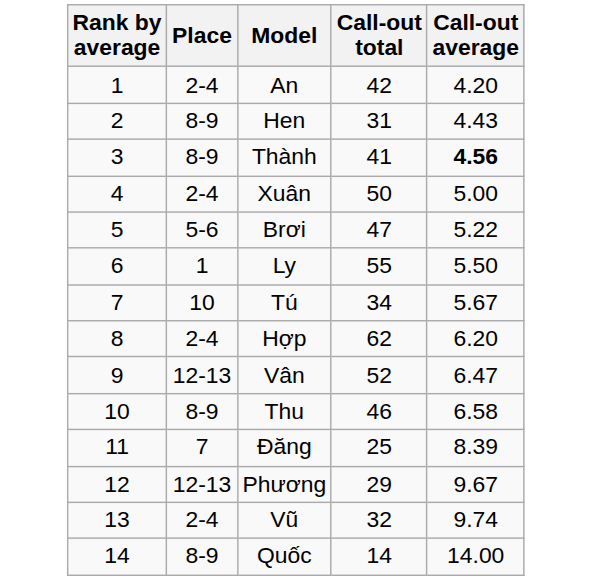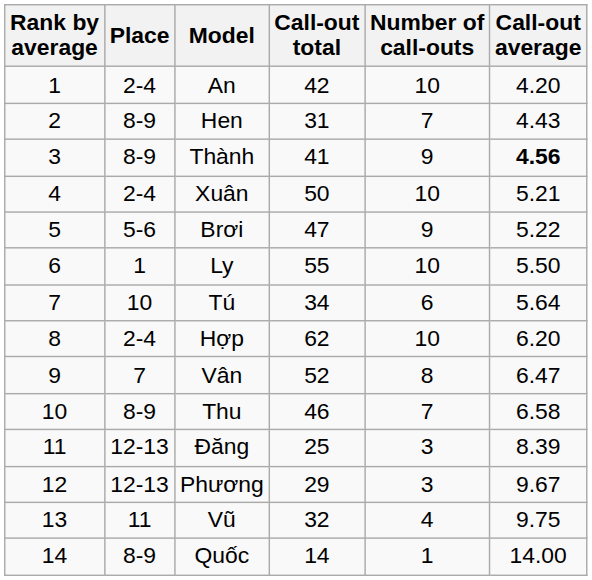 <table class="wikitable sortable" style="margin:auto; text-align:center; white-space:nowrap">
 <tr>
 <th>Rank by<br>average</th>
 <th>Place</th>
 <th>Model</th>
 <th>Call-out<br>total</th>
+<th>Number of<br>call-outs</th>
 <th>Call-out<br>average</th>
 </tr>
 <tr>
 <td>1</td>
 <td>2-4</td>
 <td>An</td>
 <td>42</td>
+<td>10</td>
 <td>4.20</td>
 </tr>
 <tr>
 <td>2</td>
 <td>8-9</td>
 <td>Hen</td>
 <td>31</td>
+<td>7</td>
 <td>4.43</td>
 </tr>
 <tr>
 <td>3</td>
 <td>8-9</td>
 <td>Thành</td>
 <td>41</td>
+<td>9</td>
 <td><strong>4.56</strong></td>
 </tr>
 <tr>
 <td>4</td>
 <td>2-4</td>
 <td>Xuân</td>
 <td>50</td>
-<td>5.00</td>
+<td>10</td>
+<td>5.21</td>
 </tr>
 <tr>
 <td>5</td>
 <td>5-6</td>
 <td>Brơi</td>
 <td>47</td>
+<td>9</td>
 <td>5.22</td>
 </tr>
 <tr>
 <td>6</td>
 <td>1</td>
 <td>Ly</td>
 <td>55</td>
+<td>10</td>
 <td>5.50</td>
 </tr>
 <tr>
 <td>7</td>
 <td>10</td>
 <td>Tú</td>
 <td>34</td>
-<td>5.67</td>
+<td>6</td>
+<td>5.64</td>
 </tr>
 <tr>
 <td>8</td>
 <td>2-4</td>
 <td>Hợp</td>
 <td>62</td>
+<td>10</td>
 <td>6.20</td>
 </tr>
 <tr>
 <td>9</td>
-<td>12-13</td>
+<td>7</td>
 <td>Vân</td>
 <td>52</td>
+<td>8</td>
 <td>6.47</td>
 </tr>
 <tr>
 <td>10</td>
 <td>8-9</td>
 <td>Thu</td>
 <td>46</td>
+<td>7</td>
 <td>6.58</td>
 </tr>
 <tr>
 <td>11</td>
-<td>7</td>
+<td>12-13</td>
 <td>Đăng</td>
 <td>25</td>
+<td>3</td>
 <td>8.39</td>
 </tr>
 <tr>
 <td>12</td>
 <td>12-13</td>
 <td>Phương</td>
 <td>29</td>
+<td>3</td>
 <td>9.67</td>
 </tr>
 <tr>
 <td>13</td>
-<td>2-4</td>
+<td>11</td>
 <td>Vũ</td>
 <td>32</td>
-<td>9.74</td>
+<td>4</td>
+<td>9.75</td>
 </tr>
 <tr>
 <td>14</td>
 <td>8-9</td>
 <td>Quốc</td>
 <td>14</td>
+<td>1</td>
 <td>14.00</td>
 </tr>
 </table>
